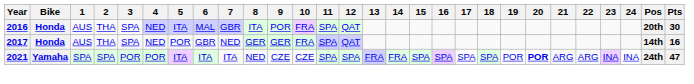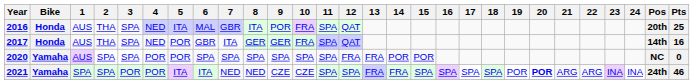 <table class="wikitable" style="text-align:center; font-size:90%">
 <tr>
 <th>Year</th>
 <th>Bike</th>
 <th>1</th>
 <th>2</th>
 <th>3</th>
 <th>4</th>
 <th>5</th>
 <th>6</th>
 <th>7</th>
 <th>8</th>
 <th>9</th>
 <th>10</th>
 <th>11</th>
 <th>12</th>
 <th>13</th>
 <th>14</th>
 <th>15</th>
 <th>16</th>
 <th>17</th>
 <th>18</th>
 <th>19</th>
 <th>20</th>
 <th>21</th>
 <th>22</th>
 <th>23</th>
 <th>24</th>
 <th>Pos</th>
 <th>Pts</th>
 </tr>
 <tr>
 <th><a href='#'>2016</a></th>
 <th><a href='#'>Honda</a></th>
 <td><a href='#'>AUS</a></td>
 <td><a href='#'>THA</a></td>
 <td><a href='#'>SPA</a></td>
 <td style="background:#CFCFFF;"><a href='#'>NED</a><br></td>
 <td style="background:#CFCFFF;"><a href='#'>ITA</a><br></td>
 <td style="background:#CFCFFF;"><a href='#'>MAL</a><br></td>
 <td style="background:#CFCFFF;"><a href='#'>GBR</a><br></td>
 <td style="background:#DFFFDF;"><a href='#'>ITA</a><br></td>
 <td style="background:#dfffdf;"><a href='#'>POR</a><br></td>
 <td style="background:#EFCFFF;"><a href='#'>FRA</a><br></td>
 <td style="background:#DFFFDF;"><a href='#'>SPA</a><br></td>
 <td style="background:#DFFFDF;"><a href='#'>QAT</a><br></td>
 <td></td>
 <td></td>
 <td></td>
 <td></td>
 <td></td>
 <td></td>
 <td></td>
 <td></td>
 <td></td>
 <td></td>
 <td></td>
 <td></td>
 <th>20th</th>
-<th>30</th>
+<th>25</th>
 </tr>
 <tr>
 <th><a href='#'>2017</a></th>
 <th><a href='#'>Honda</a></th>
 <td><a href='#'>AUS</a></td>
 <td><a href='#'>THA</a></td>
 <td><a href='#'>SPA</a></td>
 <td><a href='#'>NED</a></td>
 <td><a href='#'>POR</a></td>
 <td><a href='#'>GBR</a></td>
-<td><a href='#'>NED</a></td>
+<td><a href='#'>ITA</a></td>
 <td style="background:#dfffdf;"><a href='#'>GER</a><br></td>
 <td style="background:#DFFFDF;"><a href='#'>GER</a><br></td>
 <td style="background:#dfffdf;"><a href='#'>FRA</a><br></td>
 <td style="background:#cfcfff;"><a href='#'>SPA</a><br></td>
 <td style="background:#cfcfff;"><a href='#'>QAT</a><br></td>
 <td></td>
 <td></td>
 <td></td>
 <td></td>
 <td></td>
 <td></td>
 <td></td>
 <td></td>
 <td></td>
 <td></td>
 <td></td>
 <td></td>
 <th>14th</th>
 <th>16</th>
 </tr>
 <tr>
+<th><a href='#'>2020</a></th>
+<th><a href='#'>Yamaha</a></th>
+<td style="background:#efcfff;"><a href='#'>AUS</a><br></td>
+<td style="background:#ffffff;"><a href='#'>SPA</a><br></td>
+<td style="background:#ffffff;"><a href='#'>SPA</a><br></td>
+<td><a href='#'>POR</a></td>
+<td><a href='#'>POR</a></td>
+<td><a href='#'>SPA</a></td>
+<td><a href='#'>SPA</a></td>
+<td><a href='#'>SPA</a></td>
+<td><a href='#'>SPA</a></td>
+<td><a href='#'>SPA</a></td>
+<td><a href='#'>SPA</a></td>
+<td><a href='#'>FRA</a></td>
+<td><a href='#'>FRA</a></td>
+<td><a href='#'>POR</a></td>
+<td><a href='#'>POR</a></td>
+<td></td>
+<td></td>
+<td></td>
+<td></td>
+<td></td>
+<td></td>
+<td></td>
+<td></td>
+<td></td>
+<th>NC</th>
+<th>0</th>
+</tr>
+<tr>
 <th><a href='#'>2021</a></th>
 <th><a href='#'>Yamaha</a></th>
 <td style="background:#dfffdf;"><a href='#'>SPA</a><br></td>
 <td style="background:#dfffdf;"><a href='#'>SPA</a><br></td>
 <td style="background:#dfffdf;"><a href='#'>POR</a><br></td>
 <td style="background:#dfffdf;"><a href='#'>POR</a><br></td>
 <td style="background:#efcfff;"><a href='#'>ITA</a><br></td>
 <td style="background:#dfffdf;"><a href='#'>ITA</a><br></td>
-<td><a href='#'>ITA</a></td>
+<td><a href='#'>NED</a></td>
 <td><a href='#'>NED</a></td>
 <td><a href='#'>CZE</a></td>
 <td><a href='#'>CZE</a></td>
 <td style="background:#dfffdf;"><a href='#'>SPA</a><br></td>
 <td style="background:#dfffdf;"><a href='#'>SPA</a><br></td>
 <td style="background:#cfcfff;"><a href='#'>FRA</a><br></td>
 <td style="background:#dfffdf;"><a href='#'>FRA</a><br></td>
 <td style="background:#dfffdf;"><a href='#'>SPA</a><br></td>
 <td style="background:#efcfff;"><a href='#'>SPA</a><br></td>
 <td style="background:#ffffff;"><a href='#'>SPA</a><br></td>
 <td style="background:#dfffdf;"><a href='#'>SPA</a><br></td>
 <td style="background:#ffffff;"><a href='#'>POR</a><br></td>
 <td style="background:#ffffff;"><strong><a href='#'>POR</a><br></strong></td>
 <td><a href='#'>ARG</a></td>
 <td><a href='#'>ARG</a></td>
 <td style="background:#efcfff;"><a href='#'>INA</a><br></td>
 <td style="background:#ffffff;"><a href='#'>INA</a><br></td>
 <th>24th</th>
-<th>47</th>
+<th>46</th>
 </tr>
 </table>
